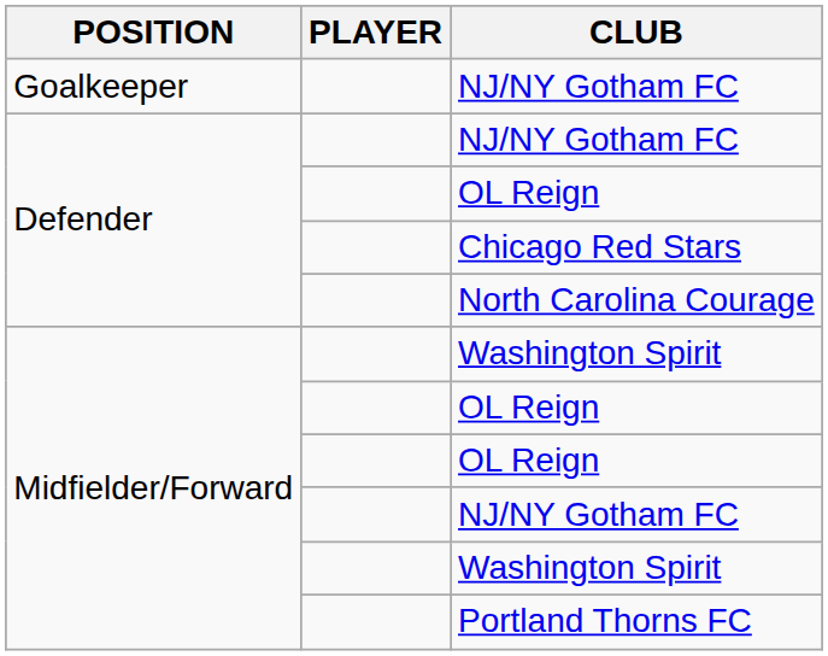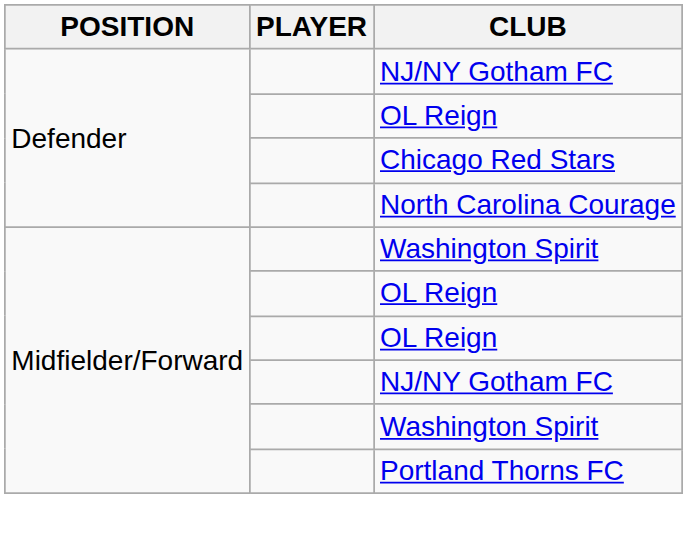 <table class="wikitable sortable">
 <tr>
 <th>POSITION</th>
 <th>PLAYER</th>
 <th>CLUB</th>
-</tr>
-<tr>
-<td>Goalkeeper</td>
-<td> </td>
-<td><a href='#'>NJ/NY Gotham FC</a></td>
 </tr>
 <tr>
 <td rowspan=4>Defender</td>
 <td> </td>
 <td><a href='#'>NJ/NY Gotham FC</a></td>
 </tr>
 <tr>
 <td> </td>
 <td><a href='#'>OL Reign</a></td>
 </tr>
 <tr>
 <td> </td>
 <td><a href='#'>Chicago Red Stars</a></td>
 </tr>
 <tr>
 <td> </td>
 <td><a href='#'>North Carolina Courage</a></td>
 </tr>
 <tr>
 <td rowspan=6>Midfielder/Forward</td>
 <td> </td>
 <td><a href='#'>Washington Spirit</a></td>
 </tr>
 <tr>
 <td> </td>
 <td><a href='#'>OL Reign</a></td>
 </tr>
 <tr>
 <td> </td>
 <td><a href='#'>OL Reign</a></td>
 </tr>
 <tr>
 <td> </td>
 <td><a href='#'>NJ/NY Gotham FC</a></td>
 </tr>
 <tr>
 <td> </td>
 <td><a href='#'>Washington Spirit</a></td>
 </tr>
 <tr>
 <td> </td>
 <td><a href='#'>Portland Thorns FC</a></td>
 </tr>
 </table>
